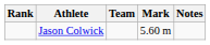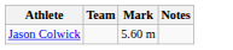 <table class="wikitable sortable">
 <tr>
-<th>Rank</th>
 <th>Athlete</th>
 <th>Team</th>
 <th>Mark</th>
 <th>Notes</th>
 </tr>
 <tr>
-<td align=center></td>
 <td><a href='#'>Jason Colwick</a></td>
 <td></td>
 <td>5.60 m</td>
 <td></td>
 </tr>
 </table>
